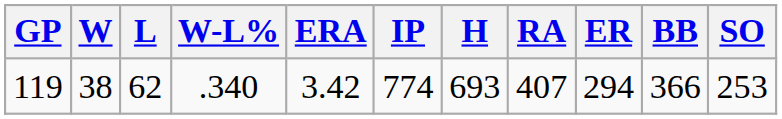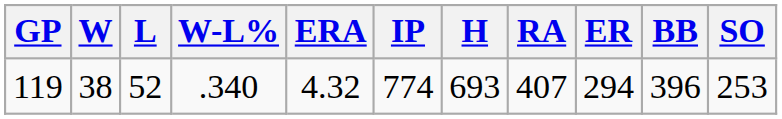 <table class="wikitable">
 <tr>
 <th><a href='#'>GP</a></th>
 <th><a href='#'>W</a></th>
 <th><a href='#'>L</a></th>
 <th><a href='#'>W-L%</a></th>
 <th><a href='#'>ERA</a></th>
 <th><a href='#'>IP</a></th>
 <th><a href='#'>H</a></th>
 <th><a href='#'>RA</a></th>
 <th><a href='#'>ER</a></th>
 <th><a href='#'>BB</a></th>
 <th><a href='#'>SO</a></th>
 </tr>
 <tr align=center>
 <td>119</td>
 <td>38</td>
-<td>62</td>
+<td>52</td>
 <td>.340</td>
-<td>3.42</td>
+<td>4.32</td>
 <td>774</td>
 <td>693</td>
 <td>407</td>
 <td>294</td>
-<td>366</td>
+<td>396</td>
 <td>253</td>
 </tr>
 </table>
